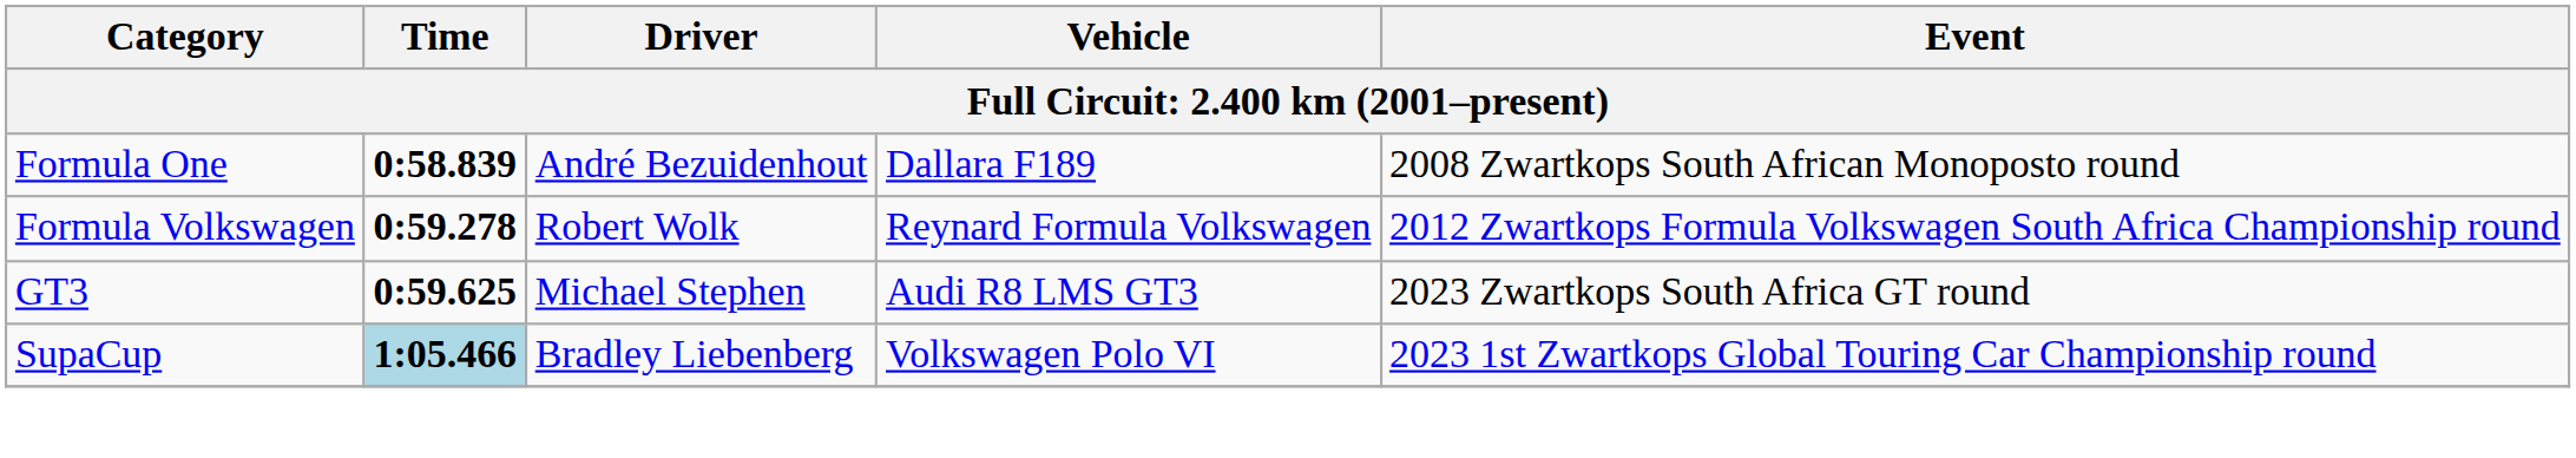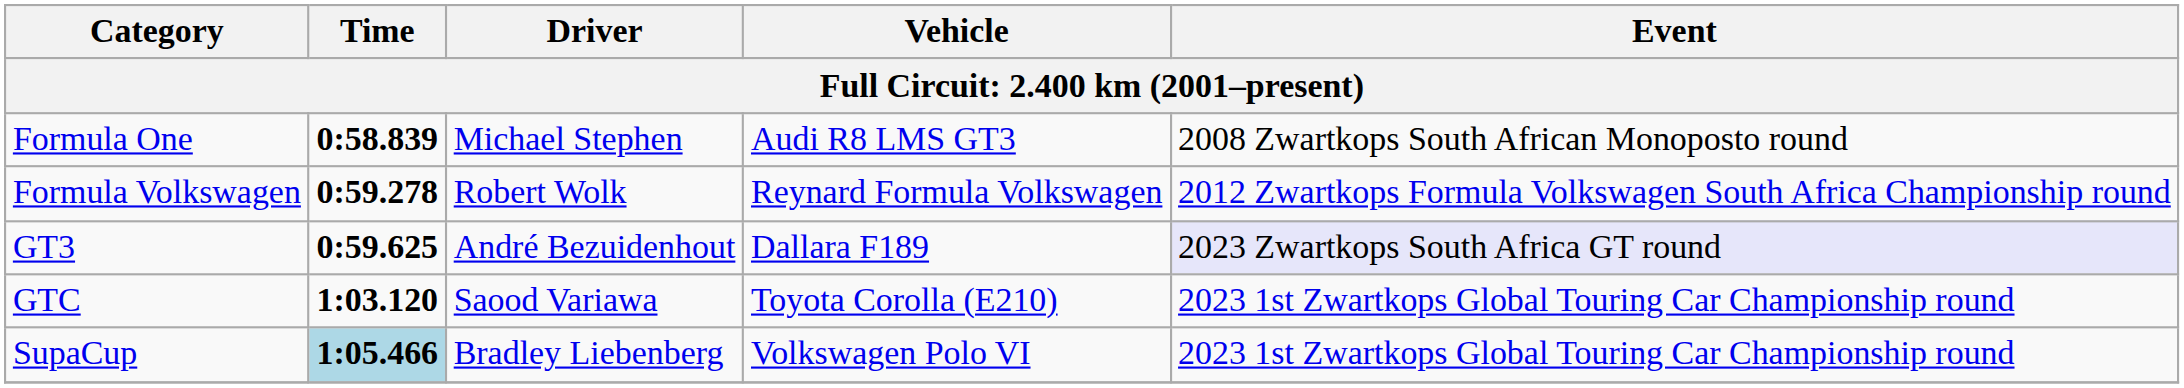 <table class="wikitable">
 <tr>
 <th>Category</th>
 <th>Time</th>
 <th>Driver</th>
 <th>Vehicle</th>
 <th>Event</th>
 </tr>
 <tr>
 <th colspan=5>Full Circuit: 2.400 km (2001–present)</th>
 </tr>
 <tr>
 <td><a href='#'>Formula One</a></td>
 <td><strong>0:58.839</strong></td>
-<td><a href='#'>André Bezuidenhout</a></td>
-<td><a href='#'>Dallara F189</a></td>
+<td><a href='#'>Michael Stephen</a></td>
+<td><a href='#'>Audi R8 LMS GT3</a></td>
 <td>2008 Zwartkops South African Monoposto round</td>
 </tr>
 <tr>
 <td><a href='#'>Formula Volkswagen</a></td>
 <td><strong>0:59.278</strong></td>
 <td><a href='#'>Robert Wolk</a></td>
 <td><a href='#'>Reynard Formula Volkswagen</a></td>
 <td><a href='#'>2012 Zwartkops Formula Volkswagen South Africa Championship round</a></td>
 </tr>
 <tr>
 <td><a href='#'>GT3</a></td>
 <td><strong>0:59.625</strong></td>
-<td><a href='#'>Michael Stephen</a></td>
-<td><a href='#'>Audi R8 LMS GT3</a></td>
-<td>2023 Zwartkops South Africa GT round</td>
+<td><a href='#'>André Bezuidenhout</a></td>
+<td><a href='#'>Dallara F189</a></td>
+<td style="background: lavender;">2023 Zwartkops South Africa GT round</td>
+</tr>
+<tr>
+<td><a href='#'>GTC</a></td>
+<td><strong>1:03.120</strong></td>
+<td><a href='#'>Saood Variawa</a></td>
+<td><a href='#'>Toyota Corolla (E210)</a></td>
+<td><a href='#'>2023 1st Zwartkops Global Touring Car Championship round</a></td>
 </tr>
 <tr>
 <td><a href='#'>SupaCup</a></td>
 <td style="background: lightblue;"><strong>1:05.466</strong></td>
 <td><a href='#'>Bradley Liebenberg</a></td>
 <td><a href='#'>Volkswagen Polo VI</a></td>
 <td><a href='#'>2023 1st Zwartkops Global Touring Car Championship round</a></td>
 </tr>
 <tr>
 </tr>
 </table>
